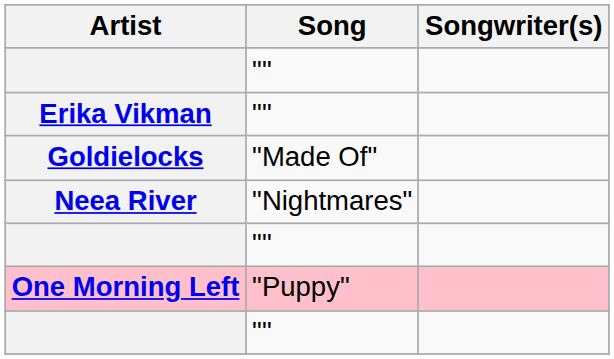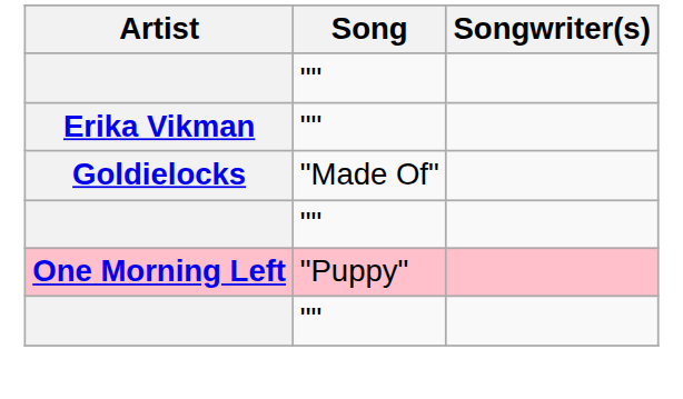 <table class="sortable wikitable plainrowheaders" style="margin: 1em auto 1em auto;">
 <tr>
 <th>Artist</th>
 <th>Song</th>
 <th class="unsortable">Songwriter(s)</th>
 </tr>
 <tr>
 <th scope="row"></th>
 <td>""</td>
 <td></td>
 </tr>
 <tr>
 <th scope="row"><a href='#'>Erika Vikman</a></th>
 <td>""</td>
 <td></td>
 </tr>
 <tr>
 <th scope="row"><a href='#'>Goldielocks</a></th>
 <td>"Made Of"</td>
 <td></td>
 </tr>
 <tr>
-<th scope="row"><a href='#'>Neea River</a></th>
-<td>"Nightmares"</td>
-<td></td>
-</tr>
-<tr>
 <th scope="row"></th>
 <td>""</td>
 <td></td>
 </tr>
 <tr style="background:#FFC0CB;">
 <th scope="row" style="background:#FFC0CB;"><a href='#'>One Morning Left</a></th>
 <td>"Puppy"</td>
 <td></td>
 </tr>
 <tr>
 <th scope="row"></th>
 <td>""</td>
 <td></td>
 </tr>
 </table>
